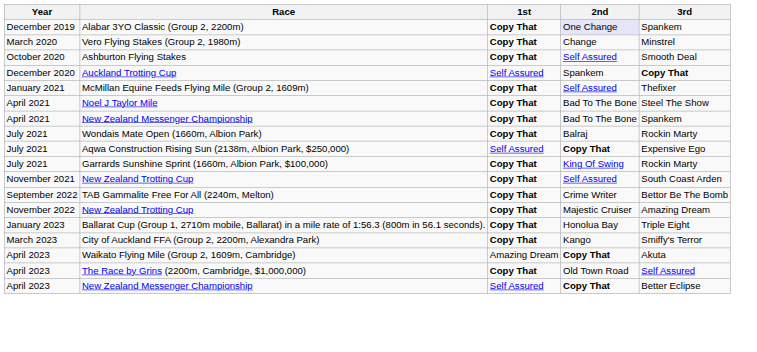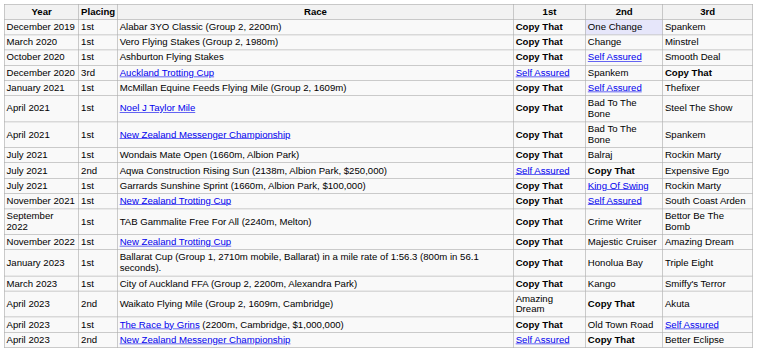 <table class="sortable wikitable">
 <tr>
 <th>Year</th>
+<th>Placing</th>
 <th>Race</th>
 <th>1st</th>
 <th>2nd</th>
 <th>3rd</th>
 </tr>
 <tr>
 <td>December 2019</td>
+<td>1st</td>
 <td>Alabar 3YO Classic (Group 2, 2200m)</td>
 <td><strong>Copy That</strong></td>
 <td style="background: lavender;">One Change</td>
 <td>Spankem</td>
 </tr>
 <tr>
 <td>March 2020</td>
+<td>1st</td>
 <td>Vero Flying Stakes (Group 2, 1980m)</td>
 <td><strong>Copy That</strong></td>
 <td>Change</td>
 <td>Minstrel</td>
 </tr>
 <tr>
 <td>October 2020</td>
+<td>1st</td>
 <td>Ashburton Flying Stakes</td>
 <td><strong>Copy That</strong></td>
 <td><a href='#'>Self Assured</a></td>
 <td>Smooth Deal</td>
 </tr>
 <tr>
 <td>December 2020</td>
+<td>3rd</td>
 <td><a href='#'>Auckland Trotting Cup</a></td>
 <td><a href='#'>Self Assured</a></td>
 <td>Spankem</td>
 <td><strong>Copy That</strong></td>
 </tr>
 <tr>
 <td>January 2021</td>
+<td>1st</td>
 <td>McMillan Equine Feeds Flying Mile (Group 2, 1609m)</td>
 <td><strong>Copy That</strong></td>
 <td><a href='#'>Self Assured</a></td>
 <td>Thefixer</td>
 </tr>
 <tr>
 <td>April 2021</td>
+<td>1st</td>
 <td><a href='#'>Noel J Taylor Mile</a></td>
 <td><strong>Copy That</strong></td>
 <td>Bad To The Bone</td>
 <td>Steel The Show</td>
 </tr>
 <tr>
 <td>April 2021</td>
+<td>1st</td>
 <td><a href='#'>New Zealand Messenger Championship</a></td>
 <td><strong>Copy That</strong></td>
 <td>Bad To The Bone</td>
 <td>Spankem</td>
 </tr>
 <tr>
 <td>July 2021</td>
+<td>1st</td>
 <td>Wondais Mate Open (1660m, Albion Park)</td>
 <td><strong>Copy That</strong></td>
 <td>Balraj</td>
 <td>Rockin Marty</td>
 </tr>
 <tr>
 <td>July 2021</td>
+<td>2nd</td>
 <td>Aqwa Construction Rising Sun (2138m, Albion Park, $250,000)</td>
 <td><a href='#'>Self Assured</a></td>
 <td><strong>Copy That</strong></td>
 <td>Expensive Ego</td>
 </tr>
 <tr>
 <td>July 2021</td>
+<td>1st</td>
 <td>Garrards Sunshine Sprint (1660m, Albion Park, $100,000)</td>
 <td><strong>Copy That</strong></td>
 <td><a href='#'>King Of Swing</a></td>
 <td>Rockin Marty</td>
 </tr>
 <tr>
 <td>November 2021</td>
+<td>1st</td>
 <td><a href='#'>New Zealand Trotting Cup</a></td>
 <td><strong>Copy That</strong></td>
 <td><a href='#'>Self Assured</a></td>
 <td>South Coast Arden</td>
 </tr>
 <tr>
 <td>September 2022</td>
+<td>1st</td>
 <td>TAB Gammalite Free For All (2240m, Melton)</td>
 <td><strong>Copy That</strong></td>
 <td>Crime Writer</td>
 <td>Bettor Be The Bomb</td>
 </tr>
 <tr>
 <td>November 2022</td>
+<td>1st</td>
 <td><a href='#'>New Zealand Trotting Cup</a></td>
 <td><strong>Copy That</strong></td>
 <td>Majestic Cruiser</td>
 <td>Amazing Dream</td>
 </tr>
 <tr>
 <td>January 2023</td>
+<td>1st</td>
 <td>Ballarat Cup (Group 1, 2710m mobile, Ballarat) in a mile rate of 1:56.3 (800m in 56.1 seconds).</td>
 <td><strong>Copy That</strong></td>
 <td>Honolua Bay</td>
 <td>Triple Eight</td>
 </tr>
 <tr>
 <td>March 2023</td>
+<td>1st</td>
 <td>City of Auckland FFA (Group 2, 2200m, Alexandra Park)</td>
 <td><strong>Copy That</strong></td>
 <td>Kango</td>
 <td>Smiffy's Terror</td>
 </tr>
 <tr>
 <td>April 2023</td>
+<td>2nd</td>
 <td>Waikato Flying Mile (Group 2, 1609m, Cambridge)</td>
 <td>Amazing Dream</td>
 <td><strong>Copy That</strong></td>
 <td>Akuta</td>
 </tr>
 <tr>
 <td>April 2023</td>
+<td>1st</td>
 <td><a href='#'>The Race by Grins</a> (2200m, Cambridge, $1,000,000)</td>
 <td><strong>Copy That</strong></td>
 <td>Old Town Road</td>
 <td><a href='#'>Self Assured</a></td>
 </tr>
 <tr>
 <td>April 2023</td>
+<td>2nd</td>
 <td><a href='#'>New Zealand Messenger Championship</a></td>
 <td><a href='#'>Self Assured</a></td>
 <td><strong>Copy That</strong></td>
 <td>Better Eclipse</td>
 </tr>
 </table>
